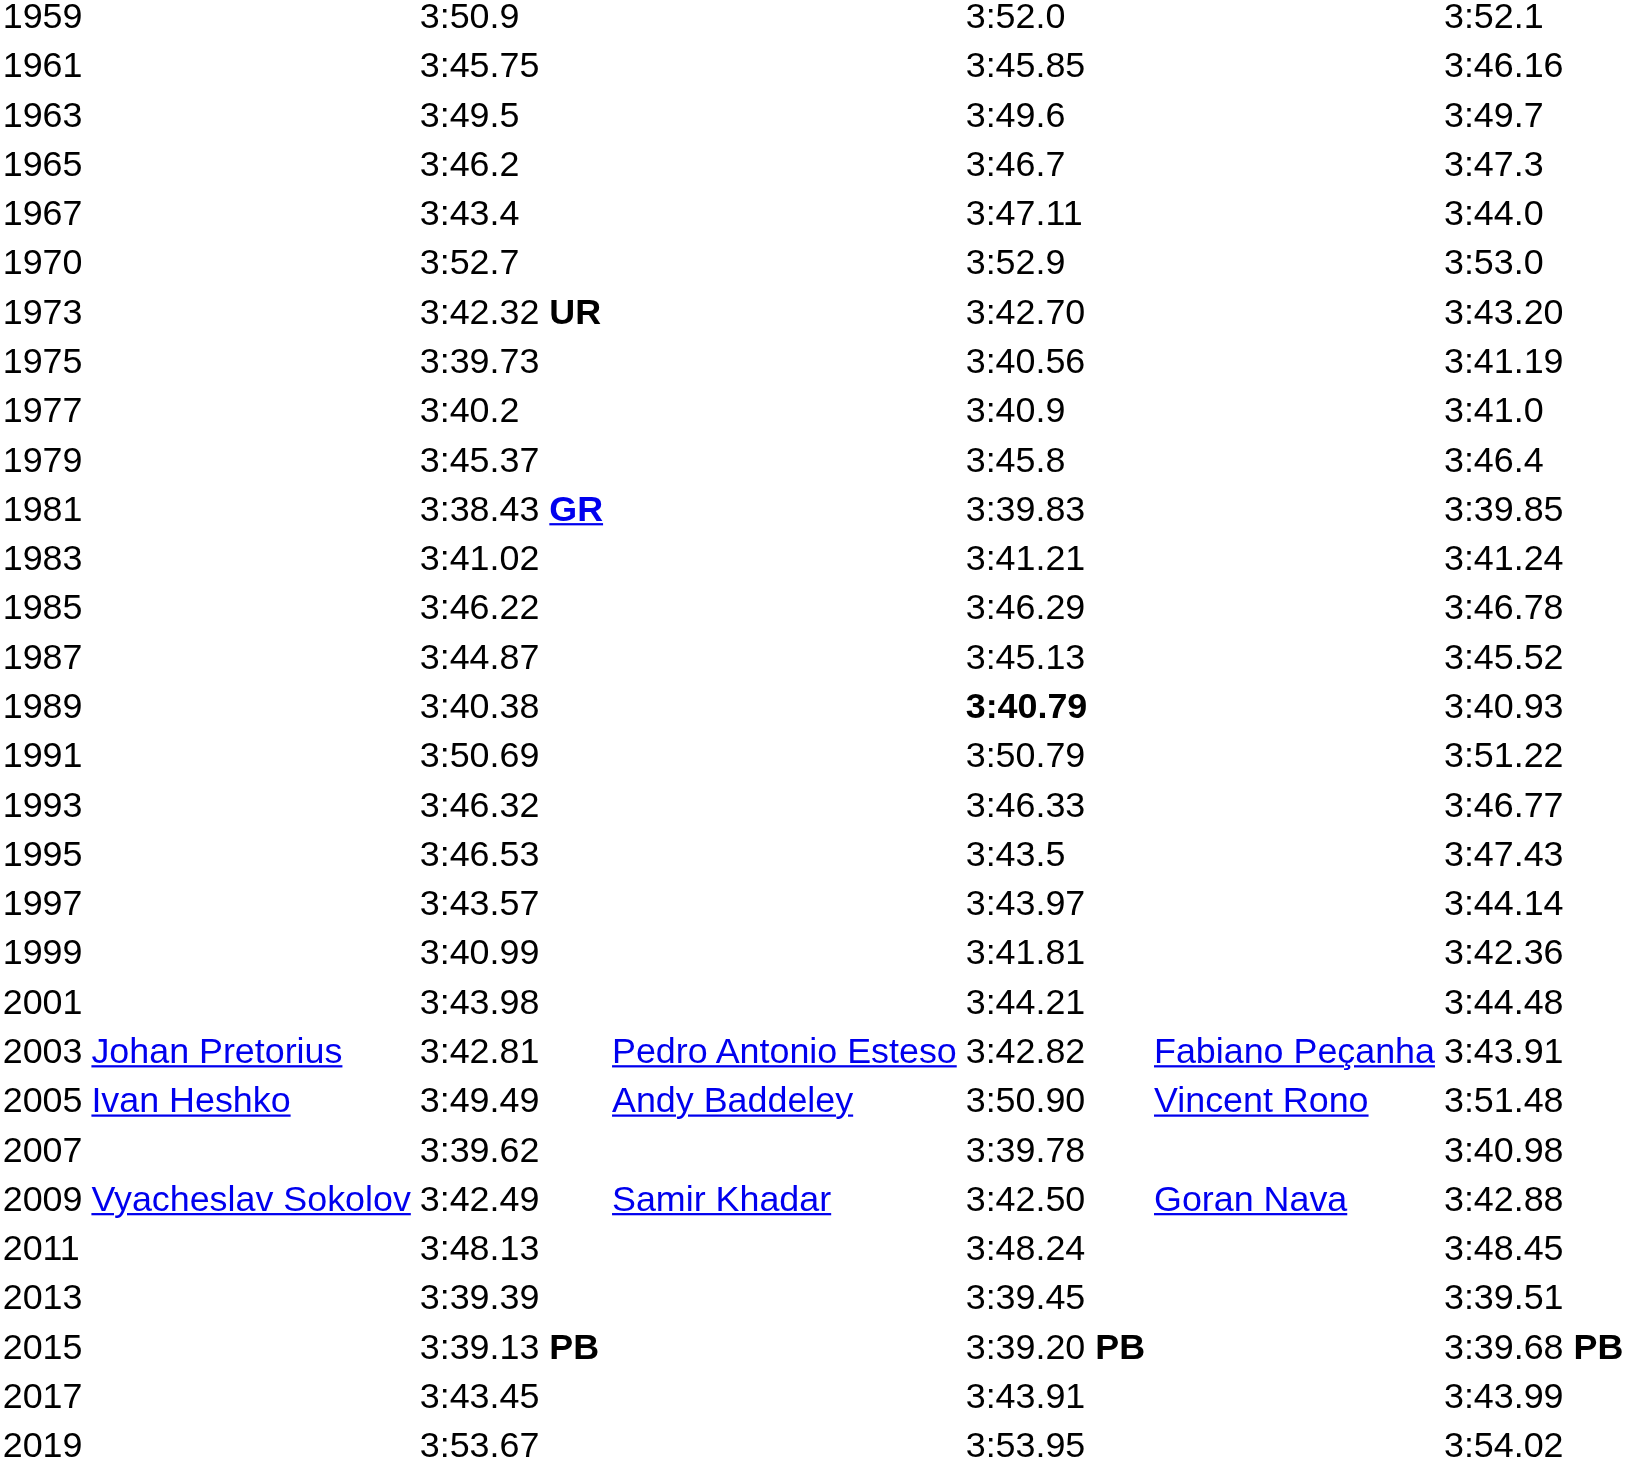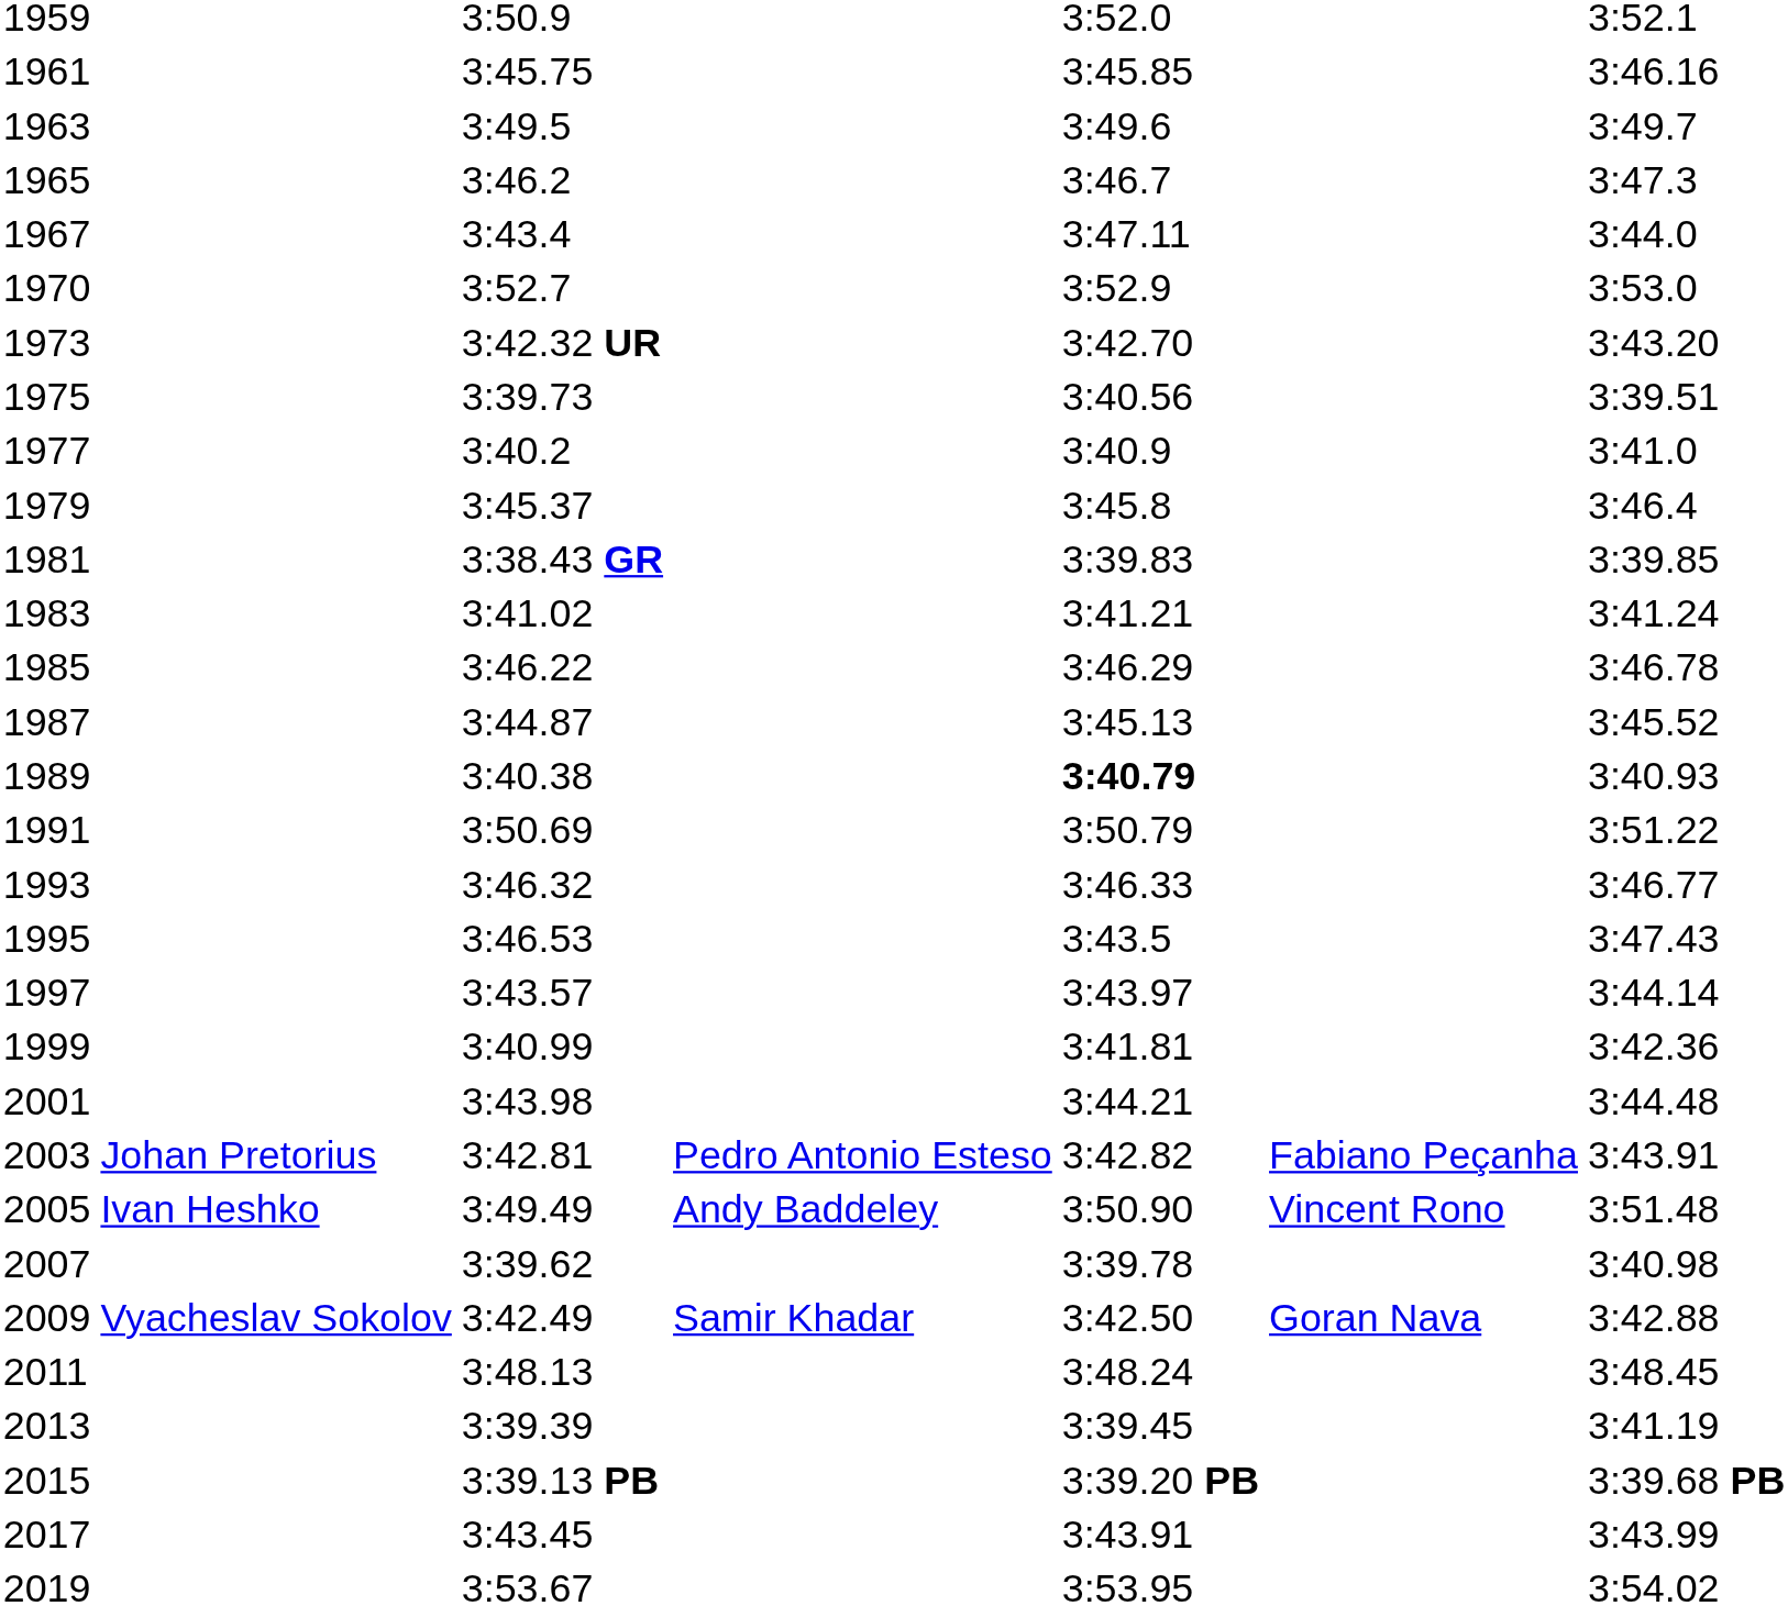 <table>
 <tr>
 <td>1959</td>
 <td></td>
 <td>3:50.9</td>
 <td></td>
 <td>3:52.0</td>
 <td></td>
 <td>3:52.1</td>
 </tr>
 <tr>
 <td>1961</td>
 <td></td>
 <td>3:45.75</td>
 <td></td>
 <td>3:45.85</td>
 <td></td>
 <td>3:46.16</td>
 </tr>
 <tr>
 <td>1963</td>
 <td></td>
 <td>3:49.5</td>
 <td></td>
 <td>3:49.6</td>
 <td></td>
 <td>3:49.7</td>
 </tr>
 <tr>
 <td>1965</td>
 <td></td>
 <td>3:46.2</td>
 <td></td>
 <td>3:46.7</td>
 <td></td>
 <td>3:47.3</td>
 </tr>
 <tr>
 <td>1967</td>
 <td></td>
 <td>3:43.4</td>
 <td></td>
 <td>3:47.11</td>
 <td></td>
 <td>3:44.0</td>
 </tr>
 <tr>
 <td>1970</td>
 <td></td>
 <td>3:52.7</td>
 <td></td>
 <td>3:52.9</td>
 <td></td>
 <td>3:53.0</td>
 </tr>
 <tr>
 <td>1973</td>
 <td></td>
 <td>3:42.32 <strong>UR</strong></td>
 <td></td>
 <td>3:42.70</td>
 <td></td>
 <td>3:43.20</td>
 </tr>
 <tr>
 <td>1975</td>
 <td></td>
 <td>3:39.73</td>
 <td></td>
 <td>3:40.56</td>
 <td></td>
-<td>3:41.19</td>
+<td>3:39.51</td>
 </tr>
 <tr>
 <td>1977</td>
 <td></td>
 <td>3:40.2</td>
 <td></td>
 <td>3:40.9</td>
 <td></td>
 <td>3:41.0</td>
 </tr>
 <tr>
 <td>1979</td>
 <td></td>
 <td>3:45.37</td>
 <td></td>
 <td>3:45.8</td>
 <td></td>
 <td>3:46.4</td>
 </tr>
 <tr>
 <td>1981</td>
 <td></td>
 <td>3:38.43 <strong><a href='#'>GR</a></strong></td>
 <td></td>
 <td>3:39.83</td>
 <td></td>
 <td>3:39.85</td>
 </tr>
 <tr>
 <td>1983</td>
 <td></td>
 <td>3:41.02</td>
 <td></td>
 <td>3:41.21</td>
 <td></td>
 <td>3:41.24</td>
 </tr>
 <tr>
 <td>1985</td>
 <td></td>
 <td>3:46.22</td>
 <td></td>
 <td>3:46.29</td>
 <td></td>
 <td>3:46.78</td>
 </tr>
 <tr>
 <td>1987</td>
 <td></td>
 <td>3:44.87</td>
 <td></td>
 <td>3:45.13</td>
 <td></td>
 <td>3:45.52</td>
 </tr>
 <tr>
 <td>1989</td>
 <td></td>
 <td>3:40.38</td>
 <td></td>
 <td><strong>3:40.79</strong></td>
 <td></td>
 <td>3:40.93</td>
 </tr>
 <tr>
 <td>1991</td>
 <td></td>
 <td>3:50.69</td>
 <td></td>
 <td>3:50.79</td>
 <td></td>
 <td>3:51.22</td>
 </tr>
 <tr>
 <td>1993</td>
 <td></td>
 <td>3:46.32</td>
 <td></td>
 <td>3:46.33</td>
 <td></td>
 <td>3:46.77</td>
 </tr>
 <tr>
 <td>1995</td>
 <td></td>
 <td>3:46.53</td>
 <td></td>
 <td>3:43.5</td>
 <td></td>
 <td>3:47.43</td>
 </tr>
 <tr>
 <td>1997</td>
 <td></td>
 <td>3:43.57</td>
 <td></td>
 <td>3:43.97</td>
 <td></td>
 <td>3:44.14</td>
 </tr>
 <tr>
 <td>1999</td>
 <td></td>
 <td>3:40.99</td>
 <td></td>
 <td>3:41.81</td>
 <td></td>
 <td>3:42.36</td>
 </tr>
 <tr>
 <td>2001</td>
 <td></td>
 <td>3:43.98</td>
 <td></td>
 <td>3:44.21</td>
 <td></td>
 <td>3:44.48</td>
 </tr>
 <tr>
 <td>2003</td>
 <td><a href='#'>Johan Pretorius</a><br> </td>
 <td>3:42.81</td>
 <td><a href='#'>Pedro Antonio Esteso</a><br> </td>
 <td>3:42.82</td>
 <td><a href='#'>Fabiano Peçanha</a><br> </td>
 <td>3:43.91</td>
 </tr>
 <tr>
 <td>2005<br></td>
 <td><a href='#'>Ivan Heshko</a><br> </td>
 <td>3:49.49</td>
 <td><a href='#'>Andy Baddeley</a><br> </td>
 <td>3:50.90</td>
 <td><a href='#'>Vincent Rono</a><br> </td>
 <td>3:51.48</td>
 </tr>
 <tr>
 <td>2007<br></td>
 <td></td>
 <td>3:39.62</td>
 <td></td>
 <td>3:39.78</td>
 <td></td>
 <td>3:40.98</td>
 </tr>
 <tr>
 <td>2009<br></td>
 <td><a href='#'>Vyacheslav Sokolov</a><br> </td>
 <td>3:42.49</td>
 <td><a href='#'>Samir Khadar</a><br> </td>
 <td>3:42.50</td>
 <td><a href='#'>Goran Nava</a> <br> </td>
 <td>3:42.88</td>
 </tr>
 <tr>
 <td>2011<br></td>
 <td></td>
 <td>3:48.13</td>
 <td></td>
 <td>3:48.24</td>
 <td></td>
 <td>3:48.45</td>
 </tr>
 <tr>
 <td>2013<br></td>
 <td></td>
 <td>3:39.39</td>
 <td></td>
 <td>3:39.45</td>
 <td></td>
-<td>3:39.51</td>
+<td>3:41.19</td>
 </tr>
 <tr>
 <td>2015<br></td>
 <td></td>
 <td>3:39.13 <strong>PB</strong></td>
 <td></td>
 <td>3:39.20 <strong>PB</strong></td>
 <td></td>
 <td>3:39.68 <strong>PB</strong></td>
 </tr>
 <tr>
 <td>2017<br></td>
 <td></td>
 <td>3:43.45</td>
 <td></td>
 <td>3:43.91</td>
 <td></td>
 <td>3:43.99</td>
 </tr>
 <tr>
 <td>2019<br></td>
 <td></td>
 <td>3:53.67</td>
 <td></td>
 <td>3:53.95</td>
 <td></td>
 <td>3:54.02</td>
 </tr>
 </table>
